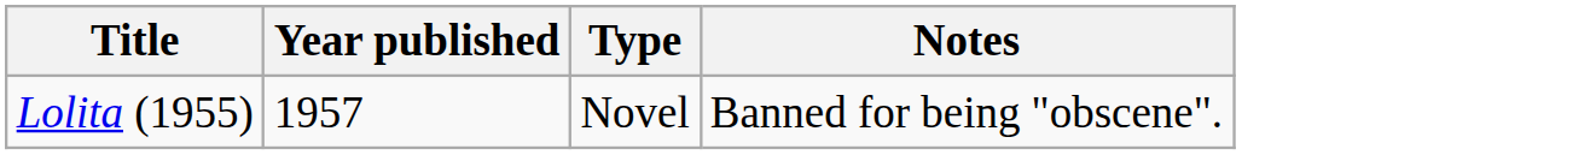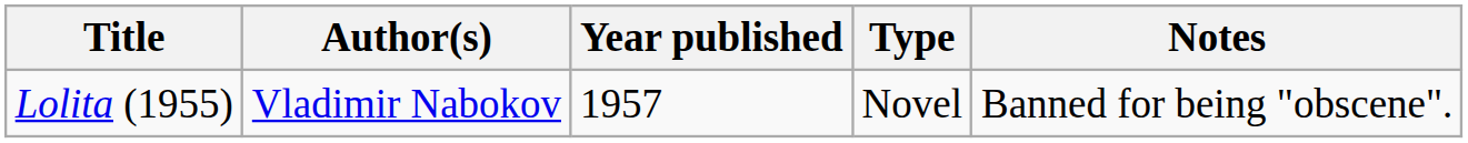 <table class="wikitable sortable">
 <tr>
 <th>Title</th>
+<th>Author(s)</th>
 <th>Year published</th>
 <th>Type</th>
 <th class="unsortable">Notes</th>
 </tr>
 <tr>
 <td><em><a href='#'>Lolita</a></em> (1955)</td>
+<td><a href='#'>Vladimir Nabokov</a></td>
 <td>1957</td>
 <td>Novel</td>
 <td>Banned for being "obscene".</td>
 </tr>
 </table>
